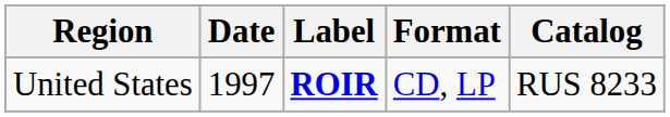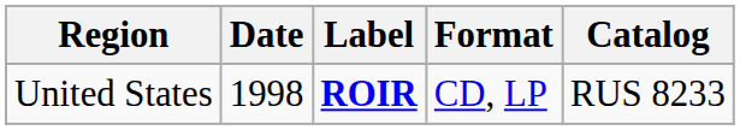 <table class="wikitable">
 <tr>
 <th>Region</th>
 <th>Date</th>
 <th>Label</th>
 <th>Format</th>
 <th>Catalog</th>
 </tr>
 <tr>
 <td>United States</td>
-<td>1997</td>
+<td>1998</td>
 <td><strong><a href='#'>ROIR</a></strong></td>
 <td><a href='#'>CD</a>, <a href='#'>LP</a></td>
 <td>RUS 8233</td>
 </tr>
 </table>
